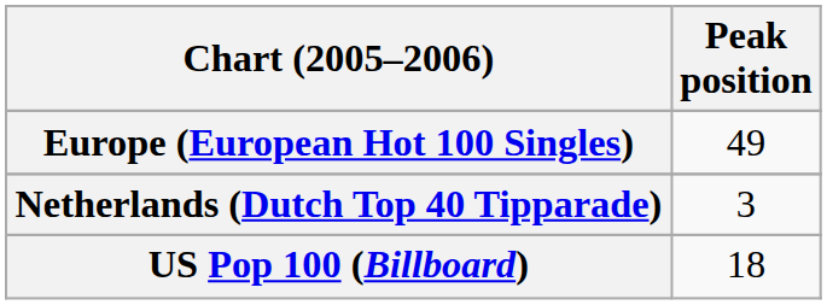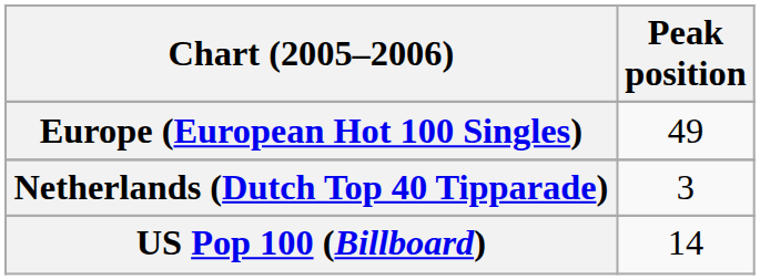 <table class="wikitable sortable plainrowheaders" style="text-align:center">
 <tr>
 <th>Chart (2005–2006)</th>
 <th>Peak<br>position</th>
 </tr>
 <tr>
 </tr>
 <tr>
 </tr>
 <tr>
 </tr>
 <tr>
 <th scope="row">Europe (<a href='#'>European Hot 100 Singles</a>)</th>
 <td>49</td>
 </tr>
 <tr>
 </tr>
 <tr>
 </tr>
 <tr>
 </tr>
 <tr>
 <th scope="row">Netherlands (<a href='#'>Dutch Top 40 Tipparade</a>)</th>
 <td>3</td>
 </tr>
 <tr>
 </tr>
 <tr>
 </tr>
 <tr>
 </tr>
 <tr>
 </tr>
 <tr>
 </tr>
 <tr>
 </tr>
 <tr>
 </tr>
 <tr>
 </tr>
 <tr>
 <th scope="row">US <a href='#'>Pop 100</a> (<em><a href='#'>Billboard</a></em>)</th>
-<td>18</td>
+<td>14</td>
 </tr>
 </table>
